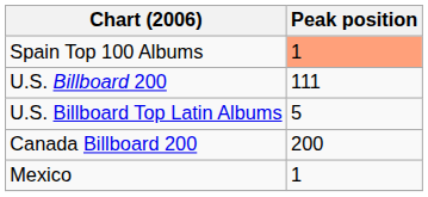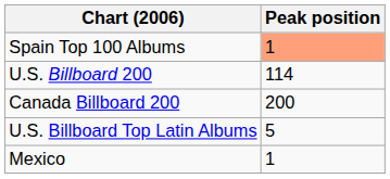 <table class="wikitable">
 <tr>
 <th align="left">Chart (2006)</th>
 <th align="left">Peak position</th>
 </tr>
 <tr>
 <td align="left">Spain Top 100 Albums</td>
 <td align="left" style="background: lightsalmon;">1</td>
 </tr>
 <tr>
 <td align="left">U.S. <a href='#'><em>Billboard</em> 200</a></td>
-<td align="left">111</td>
+<td align="left">114</td>
+</tr>
+<tr>
+<td align="left">Canada <a href='#'>Billboard 200</a></td>
+<td align="left">200</td>
 </tr>
 <tr>
 <td align="left">U.S. <a href='#'>Billboard Top Latin Albums</a></td>
 <td align="left">5</td>
-</tr>
-<tr>
-<td align="left">Canada <a href='#'>Billboard 200</a></td>
-<td align="left">200</td>
 </tr>
 <tr>
 <td align="left">Mexico</td>
 <td align="left">1</td>
 </tr>
 <tr>
 </tr>
 </table>
